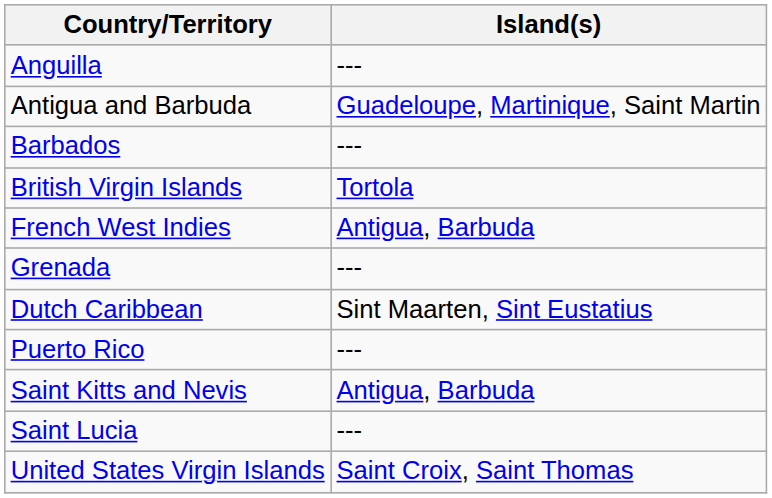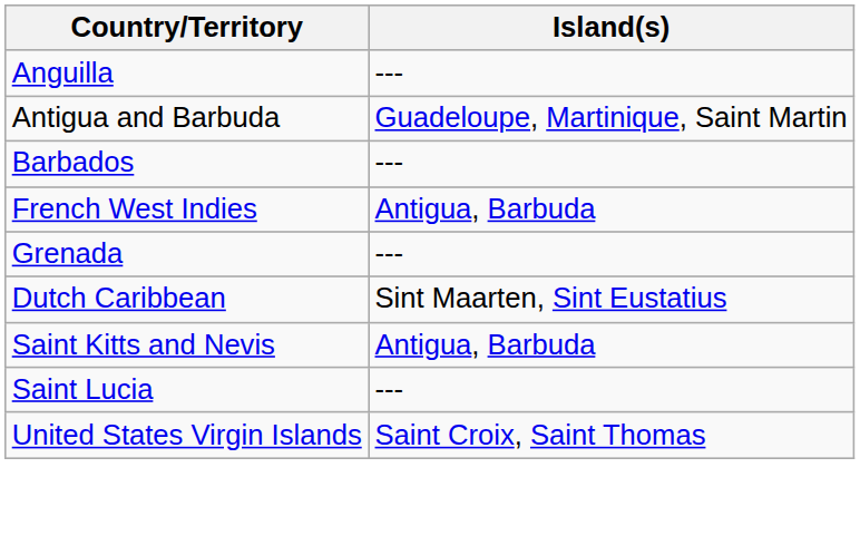 <table class="wikitable sortable">
 <tr>
 <th>Country/Territory</th>
 <th>Island(s)</th>
 </tr>
 <tr>
 <td> <a href='#'>Anguilla</a></td>
 <td>---</td>
 </tr>
 <tr>
 <td> Antigua and Barbuda</td>
 <td><a href='#'>Guadeloupe</a>, <a href='#'>Martinique</a>, Saint Martin</td>
 </tr>
 <tr>
 <td> <a href='#'>Barbados</a></td>
 <td>---</td>
 </tr>
 <tr>
-<td> <a href='#'>British Virgin Islands</a></td>
-<td><a href='#'>Tortola</a></td>
-</tr>
-<tr>
 <td> <a href='#'>French West Indies</a></td>
 <td><a href='#'>Antigua</a>, <a href='#'>Barbuda</a></td>
 </tr>
 <tr>
 <td> <a href='#'>Grenada</a></td>
 <td>---</td>
 </tr>
 <tr>
 <td> <a href='#'>Dutch Caribbean</a></td>
 <td>Sint Maarten, <a href='#'>Sint Eustatius</a></td>
-</tr>
-<tr>
-<td> <a href='#'>Puerto Rico</a></td>
-<td>---</td>
 </tr>
 <tr>
 <td> <a href='#'>Saint Kitts and Nevis</a></td>
 <td><a href='#'>Antigua</a>, <a href='#'>Barbuda</a></td>
 </tr>
 <tr>
 <td> <a href='#'>Saint Lucia</a></td>
 <td>---</td>
 </tr>
 <tr>
 <td> <a href='#'>United States Virgin Islands</a></td>
 <td><a href='#'>Saint Croix</a>, <a href='#'>Saint Thomas</a></td>
 </tr>
 </table>
